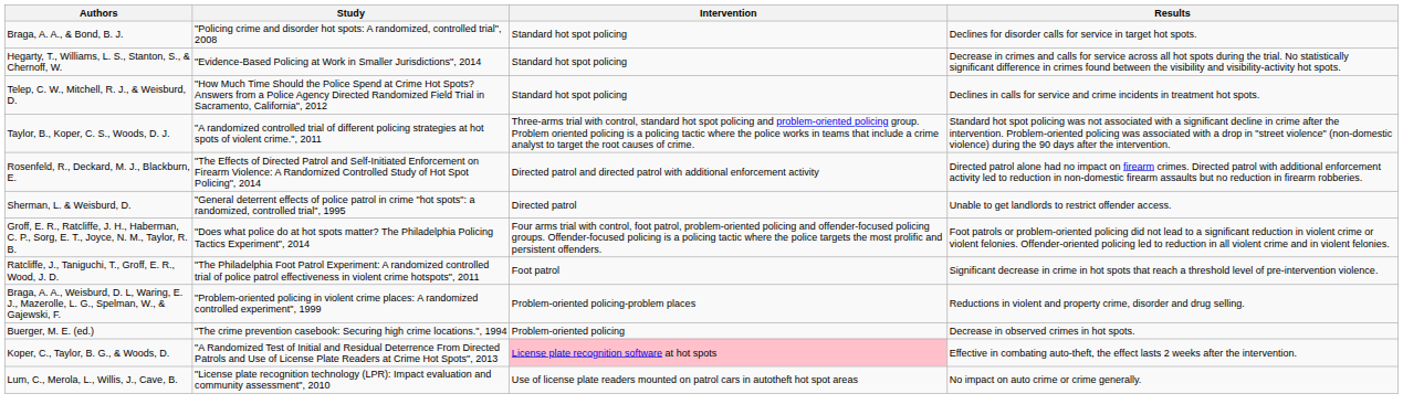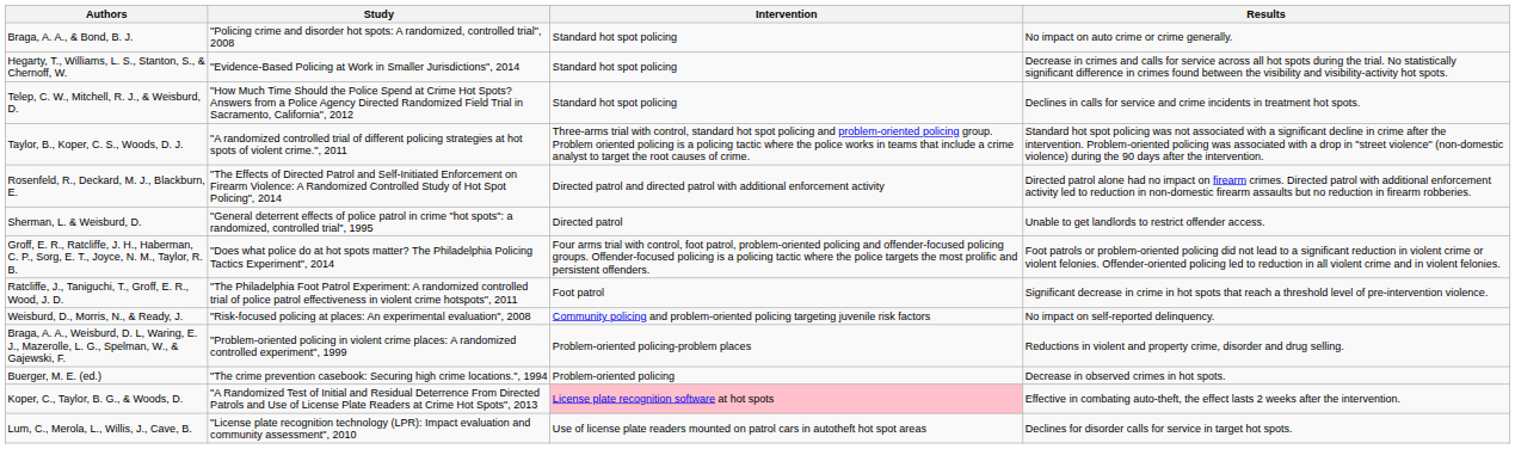 <table class="wikitable" style="font-size:88%">
 <tr>
 <th>Authors</th>
 <th>Study</th>
 <th>Intervention</th>
 <th>Results</th>
 </tr>
 <tr>
 <td>Braga, A. A., & Bond, B. J.</td>
 <td>"Policing crime and disorder hot spots: A randomized, controlled trial", 2008</td>
 <td>Standard hot spot policing</td>
-<td>Declines for disorder calls for service in target hot spots.</td>
+<td>No impact on auto crime or crime generally.</td>
 </tr>
 <tr>
 <td>Hegarty, T., Williams, L. S., Stanton, S., & Chernoff, W.</td>
 <td>"Evidence-Based Policing at Work in Smaller Jurisdictions", 2014</td>
 <td>Standard hot spot policing</td>
 <td>Decrease in crimes and calls for service across all hot spots during the trial. No statistically significant difference in crimes found between the visibility and visibility-activity hot spots.</td>
 </tr>
 <tr>
 <td>Telep, C. W., Mitchell, R. J., & Weisburd, D.</td>
 <td>"How Much Time Should the Police Spend at Crime Hot Spots? Answers from a Police Agency Directed Randomized Field Trial in Sacramento, California", 2012</td>
 <td>Standard hot spot policing</td>
 <td>Declines in calls for service and crime incidents in treatment hot spots.</td>
 </tr>
 <tr>
 <td>Taylor, B., Koper, C. S., Woods, D. J.</td>
 <td>"A randomized controlled trial of different policing strategies at hot spots of violent crime.", 2011</td>
 <td>Three-arms trial with control, standard hot spot policing and <a href='#'>problem-oriented policing</a> group. Problem oriented policing is a policing tactic where the police works in teams that include a crime analyst to target the root causes of crime.</td>
 <td>Standard hot spot policing was not associated with a significant decline in crime after the intervention. Problem-oriented policing was associated with a drop in "street violence" (non-domestic violence) during the 90 days after the intervention.</td>
 </tr>
 <tr>
 <td>Rosenfeld, R., Deckard, M. J., Blackburn, E.</td>
 <td>"The Effects of Directed Patrol and Self-Initiated Enforcement on Firearm Violence: A Randomized Controlled Study of Hot Spot Policing", 2014</td>
 <td>Directed patrol and directed patrol with additional enforcement activity</td>
 <td>Directed patrol alone had no impact on <a href='#'>firearm</a> crimes. Directed patrol with additional enforcement activity led to reduction in non-domestic firearm assaults but no reduction in firearm robberies.</td>
 </tr>
 <tr>
 <td>Sherman, L. & Weisburd, D.</td>
 <td>"General deterrent effects of police patrol in crime "hot spots": a randomized, controlled trial", 1995</td>
 <td>Directed patrol</td>
 <td>Unable to get landlords to restrict offender access.</td>
 </tr>
 <tr>
 <td>Groff, E. R., Ratcliffe, J. H., Haberman, C. P., Sorg, E. T., Joyce, N. M., Taylor, R. B.</td>
 <td>"Does what police do at hot spots matter? The Philadelphia Policing Tactics Experiment", 2014</td>
 <td>Four arms trial with control, foot patrol, problem-oriented policing and offender-focused policing groups. Offender-focused policing is a policing tactic where the police targets the most prolific and persistent offenders.</td>
 <td>Foot patrols or problem-oriented policing did not lead to a significant reduction in violent crime or violent felonies. Offender-oriented policing led to reduction in all violent crime and in violent felonies.</td>
 </tr>
 <tr>
 <td>Ratcliffe, J., Taniguchi, T., Groff, E. R., Wood, J. D.</td>
 <td>"The Philadelphia Foot Patrol Experiment: A randomized controlled trial of police patrol effectiveness in violent crime hotspots", 2011</td>
 <td>Foot patrol</td>
 <td>Significant decrease in crime in hot spots that reach a threshold level of pre-intervention violence.</td>
 </tr>
 <tr>
+<td>Weisburd, D., Morris, N., & Ready, J.</td>
+<td>"Risk-focused policing at places: An experimental evaluation", 2008</td>
+<td><a href='#'>Community policing</a> and problem-oriented policing targeting juvenile risk factors</td>
+<td>No impact on self-reported delinquency.</td>
+</tr>
+<tr>
 <td>Braga, A. A., Weisburd, D. L, Waring, E. J., Mazerolle, L. G., Spelman, W., & Gajewski, F.</td>
 <td>"Problem-oriented policing in violent crime places: A randomized controlled experiment", 1999</td>
 <td>Problem-oriented policing-problem places</td>
 <td>Reductions in violent and property crime, disorder and drug selling.</td>
 </tr>
 <tr>
 <td>Buerger, M. E. (ed.)</td>
 <td>"The crime prevention casebook: Securing high crime locations.", 1994</td>
 <td>Problem-oriented policing</td>
 <td>Decrease in observed crimes in hot spots.</td>
 </tr>
 <tr>
 <td>Koper, C., Taylor, B. G., & Woods, D.</td>
 <td>"A Randomized Test of Initial and Residual Deterrence From Directed Patrols and Use of License Plate Readers at Crime Hot Spots", 2013</td>
 <td style="background: pink;"><a href='#'>License plate recognition software</a> at hot spots</td>
 <td>Effective in combating auto-theft, the effect lasts 2 weeks after the intervention.</td>
 </tr>
 <tr>
 <td>Lum, C., Merola, L., Willis, J., Cave, B.</td>
 <td>"License plate recognition technology (LPR): Impact evaluation and community assessment", 2010</td>
 <td>Use of license plate readers mounted on patrol cars in autotheft hot spot areas</td>
-<td>No impact on auto crime or crime generally.</td>
+<td>Declines for disorder calls for service in target hot spots.</td>
 </tr>
 </table>
